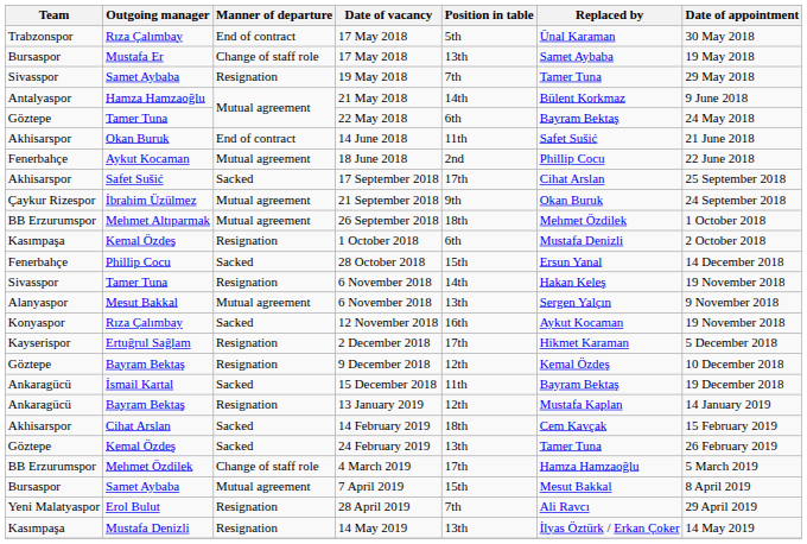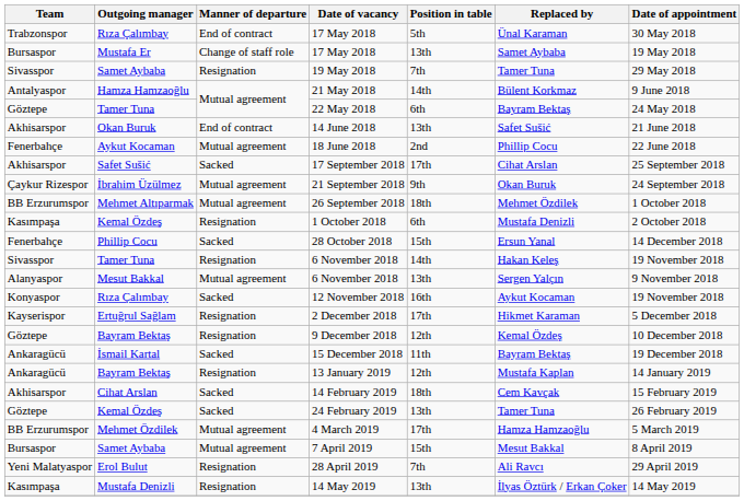 <table class="wikitable">
 <tr>
 <th>Team</th>
 <th>Outgoing manager</th>
 <th>Manner of departure</th>
 <th>Date of vacancy</th>
 <th>Position in table</th>
 <th>Replaced by</th>
 <th>Date of appointment</th>
 </tr>
 <tr>
 <td>Trabzonspor</td>
 <td> <a href='#'>Rıza Çalımbay</a></td>
 <td>End of contract</td>
 <td>17 May 2018</td>
 <td>5th</td>
 <td> <a href='#'>Ünal Karaman</a></td>
 <td>30 May 2018</td>
 </tr>
 <tr>
 <td>Bursaspor</td>
 <td> <a href='#'>Mustafa Er</a></td>
 <td>Change of staff role </td>
 <td>17 May 2018</td>
 <td>13th</td>
 <td> <a href='#'>Samet Aybaba</a></td>
 <td>19 May 2018</td>
 </tr>
 <tr>
 <td>Sivasspor</td>
 <td> <a href='#'>Samet Aybaba</a></td>
 <td>Resignation</td>
 <td>19 May 2018</td>
 <td>7th</td>
 <td>  <a href='#'>Tamer Tuna</a></td>
 <td>29 May 2018</td>
 </tr>
 <tr>
 <td>Antalyaspor</td>
 <td> <a href='#'>Hamza Hamzaoğlu</a></td>
 <td rowspan=2>Mutual agreement</td>
 <td>21 May 2018</td>
 <td>14th</td>
 <td> <a href='#'>Bülent Korkmaz</a></td>
 <td>9 June 2018</td>
 </tr>
 <tr>
 <td>Göztepe</td>
 <td> <a href='#'>Tamer Tuna</a></td>
 <td>22 May 2018</td>
 <td>6th</td>
 <td> <a href='#'>Bayram Bektaş</a></td>
 <td>24 May 2018 </td>
 </tr>
 <tr>
 <td>Akhisarspor</td>
 <td> <a href='#'>Okan Buruk</a></td>
 <td>End of contract</td>
 <td>14 June 2018</td>
-<td>11th</td>
+<td>13th</td>
 <td> <a href='#'>Safet Sušić</a></td>
 <td>21 June 2018</td>
 </tr>
 <tr>
 <td>Fenerbahçe</td>
 <td> <a href='#'>Aykut Kocaman</a></td>
 <td>Mutual agreement</td>
 <td>18 June 2018</td>
 <td>2nd</td>
 <td> <a href='#'>Phillip Cocu</a></td>
 <td>22 June 2018</td>
 </tr>
 <tr>
 <td>Akhisarspor</td>
 <td> <a href='#'>Safet Sušić</a></td>
 <td>Sacked</td>
 <td>17 September 2018</td>
 <td>17th</td>
 <td> <a href='#'>Cihat Arslan</a></td>
 <td>25 September 2018</td>
 </tr>
 <tr>
 <td>Çaykur Rizespor</td>
 <td> <a href='#'>İbrahim Üzülmez</a></td>
 <td>Mutual agreement</td>
 <td>21 September 2018 </td>
 <td>9th</td>
 <td> <a href='#'>Okan Buruk</a></td>
 <td>24 September 2018 </td>
 </tr>
 <tr>
 <td>BB Erzurumspor</td>
 <td> <a href='#'>Mehmet Altıparmak</a></td>
 <td>Mutual agreement</td>
 <td>26 September 2018</td>
 <td>18th</td>
 <td> <a href='#'>Mehmet Özdilek</a></td>
 <td>1 October 2018</td>
 </tr>
 <tr>
 <td>Kasımpaşa</td>
 <td> <a href='#'>Kemal Özdeş</a></td>
 <td>Resignation</td>
 <td>1 October 2018</td>
 <td>6th</td>
 <td> <a href='#'>Mustafa Denizli</a></td>
 <td>2 October 2018</td>
 </tr>
 <tr>
 <td>Fenerbahçe</td>
 <td> <a href='#'>Phillip Cocu</a></td>
 <td>Sacked</td>
 <td>28 October 2018</td>
 <td>15th</td>
 <td> <a href='#'>Ersun Yanal</a></td>
 <td>14 December 2018 </td>
 </tr>
 <tr>
 <td>Sivasspor</td>
 <td> <a href='#'>Tamer Tuna</a></td>
 <td>Resignation</td>
 <td>6 November 2018 </td>
 <td>14th</td>
 <td> <a href='#'>Hakan Keleş</a></td>
 <td>19 November 2018 </td>
 </tr>
 <tr>
 <td>Alanyaspor</td>
 <td> <a href='#'>Mesut Bakkal</a></td>
 <td>Mutual agreement</td>
 <td>6 November 2018</td>
 <td>13th</td>
 <td> <a href='#'>Sergen Yalçın</a></td>
 <td>9 November 2018</td>
 </tr>
 <tr>
 <td>Konyaspor</td>
 <td> <a href='#'>Rıza Çalımbay</a></td>
 <td>Sacked</td>
 <td>12 November 2018 </td>
 <td>16th</td>
 <td> <a href='#'>Aykut Kocaman</a></td>
 <td>19 November 2018 </td>
 </tr>
 <tr>
 <td>Kayserispor</td>
 <td> <a href='#'>Ertuğrul Sağlam</a></td>
 <td>Resignation</td>
 <td>2 December 2018 </td>
 <td>17th</td>
 <td> <a href='#'>Hikmet Karaman</a></td>
 <td>5 December 2018 </td>
 </tr>
 <tr>
 <td>Göztepe</td>
 <td> <a href='#'>Bayram Bektaş</a></td>
 <td>Resignation</td>
 <td>9 December 2018 </td>
 <td>12th</td>
 <td> <a href='#'>Kemal Özdeş</a></td>
 <td>10 December 2018 </td>
 </tr>
 <tr>
 <td>Ankaragücü</td>
 <td> <a href='#'>İsmail Kartal</a></td>
 <td>Sacked</td>
 <td>15 December 2018 </td>
 <td>11th</td>
 <td> <a href='#'>Bayram Bektaş</a></td>
 <td>19 December 2018</td>
 </tr>
 <tr>
 <td>Ankaragücü</td>
 <td> <a href='#'>Bayram Bektaş</a></td>
 <td>Resignation</td>
 <td>13 January 2019</td>
 <td>12th</td>
 <td> <a href='#'>Mustafa Kaplan</a></td>
 <td>14 January 2019</td>
 </tr>
 <tr>
 <td>Akhisarspor</td>
 <td> <a href='#'>Cihat Arslan</a></td>
 <td>Sacked</td>
 <td>14 February 2019</td>
 <td>18th</td>
 <td> <a href='#'>Cem Kavçak</a></td>
 <td>15 February 2019</td>
 </tr>
 <tr>
 <td>Göztepe</td>
 <td> <a href='#'>Kemal Özdeş</a></td>
 <td>Sacked</td>
 <td>24 February 2019</td>
 <td>13th</td>
 <td> <a href='#'>Tamer Tuna</a></td>
 <td>26 February 2019</td>
 </tr>
 <tr>
 <td>BB Erzurumspor</td>
 <td> <a href='#'>Mehmet Özdilek</a></td>
-<td>Change of staff role </td>
+<td>Mutual agreement</td>
 <td>4 March 2019</td>
 <td>17th</td>
 <td> <a href='#'>Hamza Hamzaoğlu</a></td>
 <td>5 March 2019</td>
 </tr>
 <tr>
 <td>Bursaspor</td>
 <td> <a href='#'>Samet Aybaba</a></td>
 <td>Mutual agreement</td>
 <td>7 April 2019</td>
 <td>15th</td>
 <td> <a href='#'>Mesut Bakkal</a></td>
 <td>8 April 2019</td>
 </tr>
 <tr>
 <td>Yeni Malatyaspor</td>
 <td> <a href='#'>Erol Bulut</a></td>
 <td>Resignation</td>
 <td>28 April 2019</td>
 <td>7th</td>
 <td> <a href='#'>Ali Ravcı</a></td>
 <td>29 April 2019</td>
 </tr>
 <tr>
 <td>Kasımpaşa</td>
 <td> <a href='#'>Mustafa Denizli</a></td>
 <td>Resignation</td>
 <td>14 May 2019</td>
 <td>13th</td>
 <td> <a href='#'>İlyas Öztürk</a> / <a href='#'>Erkan Çoker</a></td>
 <td>14 May 2019</td>
 </tr>
 <tr>
 </tr>
 </table>
